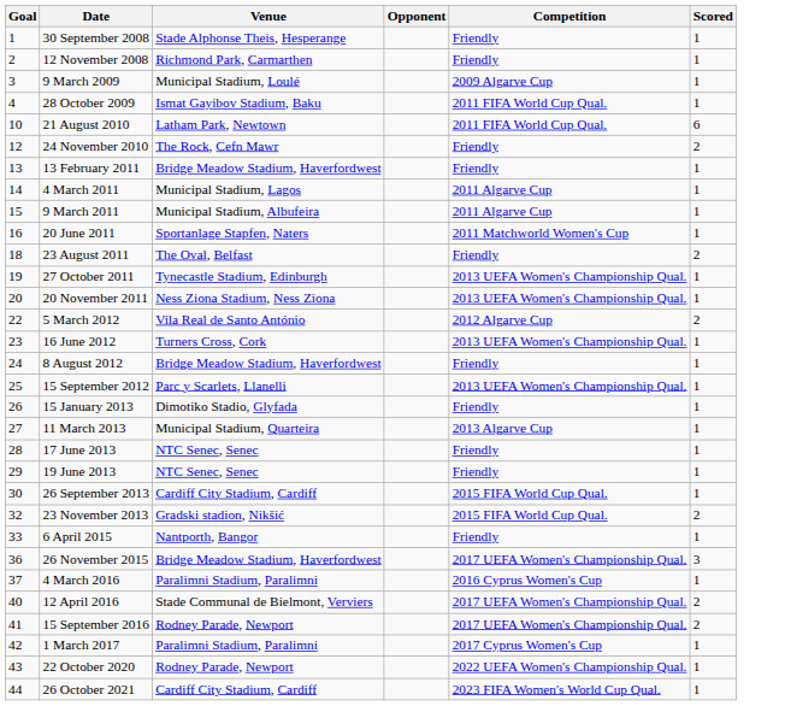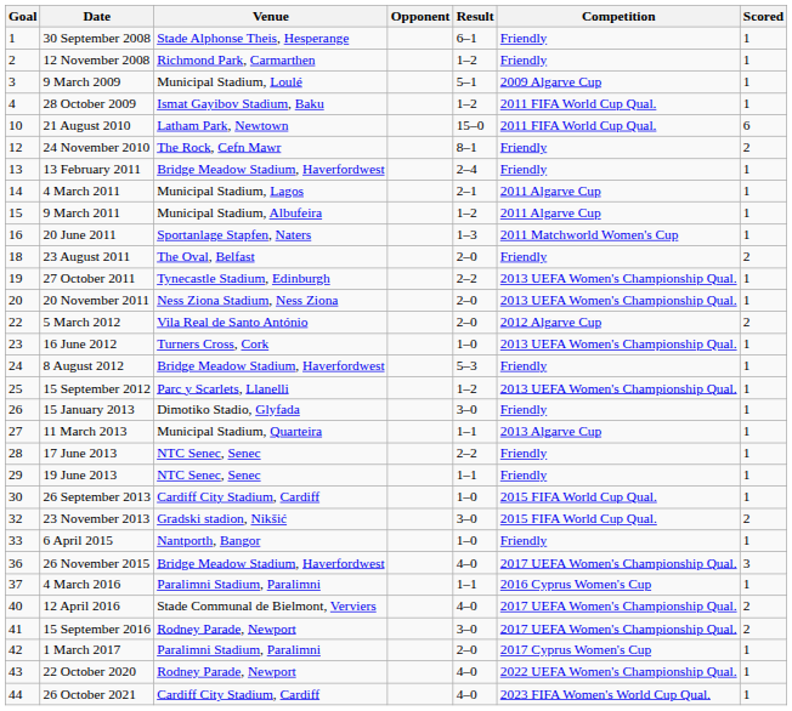 <table class="wikitable sortable collapsible collapsed">
 <tr>
 <th>Goal</th>
 <th>Date</th>
 <th>Venue</th>
 <th>Opponent</th>
+<th>Result</th>
 <th>Competition</th>
 <th>Scored</th>
 </tr>
 <tr>
 <td>1</td>
 <td>30 September 2008</td>
 <td><a href='#'>Stade Alphonse Theis</a>, <a href='#'>Hesperange</a></td>
 <td></td>
+<td>6–1</td>
 <td><a href='#'>Friendly</a></td>
 <td>1</td>
 </tr>
 <tr>
 <td>2</td>
 <td>12 November 2008</td>
 <td><a href='#'>Richmond Park</a>, <a href='#'>Carmarthen</a></td>
 <td></td>
+<td>1–2</td>
 <td><a href='#'>Friendly</a></td>
 <td>1</td>
 </tr>
 <tr>
 <td>3</td>
 <td>9 March 2009</td>
 <td>Municipal Stadium, <a href='#'>Loulé</a></td>
 <td></td>
+<td>5–1</td>
 <td><a href='#'>2009 Algarve Cup</a></td>
 <td>1</td>
 </tr>
 <tr>
 <td>4</td>
 <td>28 October 2009</td>
 <td><a href='#'>Ismat Gayibov Stadium</a>, <a href='#'>Baku</a></td>
 <td></td>
+<td>1–2</td>
 <td><a href='#'>2011 FIFA World Cup Qual.</a></td>
 <td>1</td>
 </tr>
 <tr>
 <td>10</td>
 <td>21 August 2010</td>
 <td><a href='#'>Latham Park</a>, <a href='#'>Newtown</a></td>
 <td></td>
+<td>15–0</td>
 <td><a href='#'>2011 FIFA World Cup Qual.</a></td>
 <td>6</td>
 </tr>
 <tr>
 <td>12</td>
 <td>24 November 2010</td>
 <td><a href='#'>The Rock</a>, <a href='#'>Cefn Mawr</a></td>
 <td></td>
+<td>8–1</td>
 <td><a href='#'>Friendly</a></td>
 <td>2</td>
 </tr>
 <tr>
 <td>13</td>
 <td>13 February 2011</td>
 <td><a href='#'>Bridge Meadow Stadium</a>, <a href='#'>Haverfordwest</a></td>
 <td></td>
+<td>2–4</td>
 <td><a href='#'>Friendly</a></td>
 <td>1</td>
 </tr>
 <tr>
 <td>14</td>
 <td>4 March 2011</td>
 <td>Municipal Stadium, <a href='#'>Lagos</a></td>
 <td></td>
+<td>2–1</td>
 <td><a href='#'>2011 Algarve Cup</a></td>
 <td>1</td>
 </tr>
 <tr>
 <td>15</td>
 <td>9 March 2011</td>
 <td>Municipal Stadium, <a href='#'>Albufeira</a></td>
 <td></td>
+<td>1–2</td>
 <td><a href='#'>2011 Algarve Cup</a></td>
 <td>1</td>
 </tr>
 <tr>
 <td>16</td>
 <td>20 June 2011</td>
 <td><a href='#'>Sportanlage Stapfen</a>, <a href='#'>Naters</a></td>
 <td></td>
+<td>1–3</td>
 <td><a href='#'>2011 Matchworld Women's Cup</a></td>
 <td>1</td>
 </tr>
 <tr>
 <td>18</td>
 <td>23 August 2011</td>
 <td><a href='#'>The Oval</a>, <a href='#'>Belfast</a></td>
 <td></td>
+<td>2–0</td>
 <td><a href='#'>Friendly</a></td>
 <td>2</td>
 </tr>
 <tr>
 <td>19</td>
 <td>27 October 2011</td>
 <td><a href='#'>Tynecastle Stadium</a>, <a href='#'>Edinburgh</a></td>
 <td></td>
+<td>2–2</td>
 <td><a href='#'>2013 UEFA Women's Championship Qual.</a></td>
 <td>1</td>
 </tr>
 <tr>
 <td>20</td>
 <td>20 November 2011</td>
 <td><a href='#'>Ness Ziona Stadium</a>, <a href='#'>Ness Ziona</a></td>
 <td></td>
+<td>2–0</td>
 <td><a href='#'>2013 UEFA Women's Championship Qual.</a></td>
 <td>1</td>
 </tr>
 <tr>
 <td>22</td>
 <td>5 March 2012</td>
 <td><a href='#'>Vila Real de Santo António</a></td>
 <td></td>
+<td>2–0</td>
 <td><a href='#'>2012 Algarve Cup</a></td>
 <td>2</td>
 </tr>
 <tr>
 <td>23</td>
 <td>16 June 2012</td>
 <td><a href='#'>Turners Cross</a>, <a href='#'>Cork</a></td>
 <td></td>
+<td>1–0</td>
 <td><a href='#'>2013 UEFA Women's Championship Qual.</a></td>
 <td>1</td>
 </tr>
 <tr>
 <td>24</td>
 <td>8 August 2012</td>
 <td><a href='#'>Bridge Meadow Stadium</a>, <a href='#'>Haverfordwest</a></td>
 <td></td>
+<td>5–3</td>
 <td><a href='#'>Friendly</a></td>
 <td>1</td>
 </tr>
 <tr>
 <td>25</td>
 <td>15 September 2012</td>
 <td><a href='#'>Parc y Scarlets</a>, <a href='#'>Llanelli</a></td>
 <td></td>
+<td>1–2</td>
 <td><a href='#'>2013 UEFA Women's Championship Qual.</a></td>
 <td>1</td>
 </tr>
 <tr>
 <td>26</td>
 <td>15 January 2013</td>
 <td>Dimotiko Stadio, <a href='#'>Glyfada</a></td>
 <td></td>
+<td>3–0</td>
 <td><a href='#'>Friendly</a></td>
 <td>1</td>
 </tr>
 <tr>
 <td>27</td>
 <td>11 March 2013</td>
 <td>Municipal Stadium, <a href='#'>Quarteira</a></td>
 <td></td>
+<td>1–1</td>
 <td><a href='#'>2013 Algarve Cup</a></td>
 <td>1</td>
 </tr>
 <tr>
 <td>28</td>
 <td>17 June 2013</td>
 <td><a href='#'>NTC Senec</a>, <a href='#'>Senec</a></td>
 <td></td>
+<td>2–2</td>
 <td><a href='#'>Friendly</a></td>
 <td>1</td>
 </tr>
 <tr>
 <td>29</td>
 <td>19 June 2013</td>
 <td><a href='#'>NTC Senec</a>, <a href='#'>Senec</a></td>
 <td></td>
+<td>1–1</td>
 <td><a href='#'>Friendly</a></td>
 <td>1</td>
 </tr>
 <tr>
 <td>30</td>
 <td>26 September 2013</td>
 <td><a href='#'>Cardiff City Stadium</a>, <a href='#'>Cardiff</a></td>
 <td></td>
+<td>1–0</td>
 <td><a href='#'>2015 FIFA World Cup Qual.</a></td>
 <td>1</td>
 </tr>
 <tr>
 <td>32</td>
 <td>23 November 2013</td>
 <td><a href='#'>Gradski stadion</a>, <a href='#'>Nikšić</a></td>
 <td></td>
+<td>3–0</td>
 <td><a href='#'>2015 FIFA World Cup Qual.</a></td>
 <td>2</td>
 </tr>
 <tr>
 <td>33</td>
 <td>6 April 2015</td>
 <td><a href='#'>Nantporth</a>, <a href='#'>Bangor</a></td>
 <td></td>
+<td>1–0</td>
 <td><a href='#'>Friendly</a></td>
 <td>1</td>
 </tr>
 <tr>
 <td>36</td>
 <td>26 November 2015</td>
 <td><a href='#'>Bridge Meadow Stadium</a>, <a href='#'>Haverfordwest</a></td>
 <td></td>
+<td>4–0</td>
 <td><a href='#'>2017 UEFA Women's Championship Qual.</a></td>
 <td>3</td>
 </tr>
 <tr>
 <td>37</td>
 <td>4 March 2016</td>
 <td><a href='#'>Paralimni Stadium</a>, <a href='#'>Paralimni</a></td>
 <td></td>
+<td>1–1</td>
 <td><a href='#'>2016 Cyprus Women's Cup</a></td>
 <td>1</td>
 </tr>
 <tr>
 <td>40</td>
 <td>12 April 2016</td>
 <td>Stade Communal de Bielmont, <a href='#'>Verviers</a></td>
 <td></td>
+<td>4–0</td>
 <td><a href='#'>2017 UEFA Women's Championship Qual.</a></td>
 <td>2</td>
 </tr>
 <tr>
 <td>41</td>
 <td>15 September 2016</td>
 <td><a href='#'>Rodney Parade</a>, <a href='#'>Newport</a></td>
 <td></td>
+<td>3–0</td>
 <td><a href='#'>2017 UEFA Women's Championship Qual.</a></td>
 <td>2</td>
 </tr>
 <tr>
 <td>42</td>
 <td>1 March 2017</td>
 <td><a href='#'>Paralimni Stadium</a>, <a href='#'>Paralimni</a></td>
 <td></td>
+<td>2–0</td>
 <td><a href='#'>2017 Cyprus Women's Cup</a></td>
 <td>1</td>
 </tr>
 <tr>
 <td>43</td>
 <td>22 October 2020</td>
 <td><a href='#'>Rodney Parade</a>, <a href='#'>Newport</a></td>
 <td></td>
+<td>4–0</td>
 <td><a href='#'>2022 UEFA Women's Championship Qual.</a></td>
 <td>1</td>
 </tr>
 <tr>
 <td>44</td>
 <td>26 October 2021</td>
 <td><a href='#'>Cardiff City Stadium</a>, <a href='#'>Cardiff</a></td>
 <td></td>
+<td>4–0</td>
 <td><a href='#'>2023 FIFA Women's World Cup Qual.</a></td>
 <td>1</td>
 </tr>
 </table>
